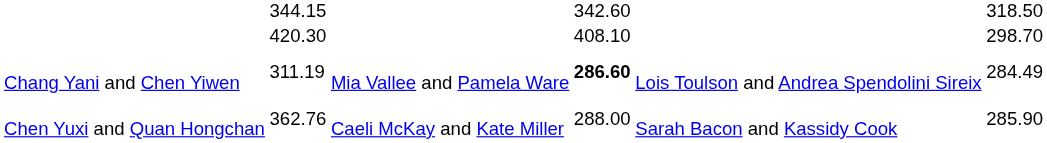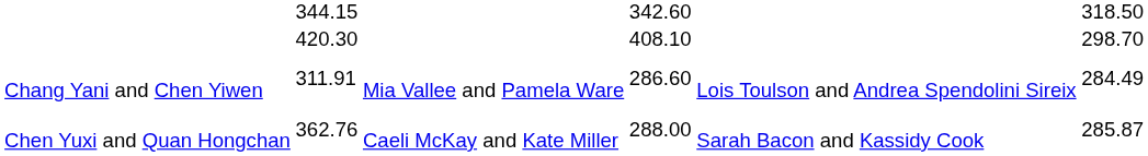 <table>
 <tr>
 <td><br></td>
 <td></td>
 <td>344.15</td>
 <td></td>
 <td>342.60</td>
 <td></td>
 <td>318.50</td>
 </tr>
 <tr>
 <td><br></td>
 <td></td>
 <td>420.30</td>
 <td></td>
 <td>408.10</td>
 <td></td>
 <td>298.70</td>
 </tr>
 <tr>
 <td><br></td>
 <td><br><a href='#'>Chang Yani</a> and <a href='#'>Chen Yiwen</a></td>
-<td>311.19</td>
+<td>311.91</td>
 <td><br><a href='#'>Mia Vallee</a> and <a href='#'>Pamela Ware</a></td>
-<td><strong>286.60</strong></td>
+<td>286.60</td>
 <td><br><a href='#'>Lois Toulson</a> and <a href='#'>Andrea Spendolini Sireix</a></td>
 <td>284.49</td>
 </tr>
 <tr>
 <td><br></td>
 <td><br><a href='#'>Chen Yuxi</a> and <a href='#'>Quan Hongchan</a></td>
 <td>362.76</td>
 <td><br><a href='#'>Caeli McKay</a> and <a href='#'>Kate Miller</a></td>
 <td>288.00</td>
 <td><br><a href='#'>Sarah Bacon</a> and <a href='#'>Kassidy Cook</a></td>
-<td>285.90</td>
+<td>285.87</td>
 </tr>
 </table>
